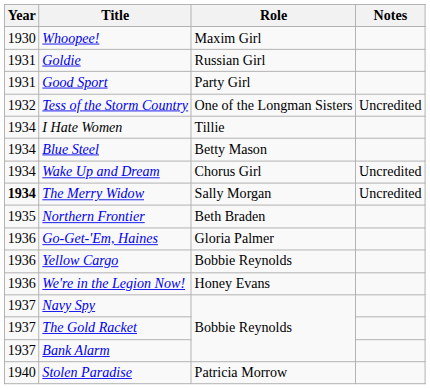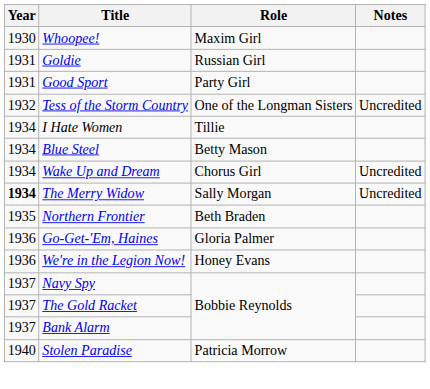 <table class="wikitable">
 <tr>
 <th>Year</th>
 <th>Title</th>
 <th>Role</th>
 <th>Notes</th>
 </tr>
 <tr>
 <td>1930</td>
 <td><em><a href='#'>Whoopee!</a></em></td>
 <td>Maxim Girl</td>
 <td></td>
 </tr>
 <tr>
 <td>1931</td>
 <td><em><a href='#'>Goldie</a></em></td>
 <td>Russian Girl</td>
 <td></td>
 </tr>
 <tr>
 <td>1931</td>
 <td><em><a href='#'>Good Sport</a></em></td>
 <td>Party Girl</td>
 <td></td>
 </tr>
 <tr>
 <td>1932</td>
 <td><em><a href='#'>Tess of the Storm Country</a></em></td>
 <td>One of the Longman Sisters</td>
 <td>Uncredited</td>
 </tr>
 <tr>
 <td>1934</td>
 <td><em>I Hate Women</em></td>
 <td>Tillie</td>
 <td></td>
 </tr>
 <tr>
 <td>1934</td>
 <td><em><a href='#'>Blue Steel</a></em></td>
 <td>Betty Mason</td>
 <td></td>
 </tr>
 <tr>
 <td>1934</td>
 <td><em><a href='#'>Wake Up and Dream</a></em></td>
 <td>Chorus Girl</td>
 <td>Uncredited</td>
 </tr>
 <tr>
 <td><strong>1934</strong></td>
 <td><em><a href='#'>The Merry Widow</a></em></td>
 <td>Sally Morgan</td>
 <td>Uncredited</td>
 </tr>
 <tr>
 <td>1935</td>
 <td><em><a href='#'>Northern Frontier</a></em></td>
 <td>Beth Braden</td>
 <td></td>
 </tr>
 <tr>
 <td>1936</td>
 <td><em><a href='#'>Go-Get-'Em, Haines</a></em></td>
 <td>Gloria Palmer</td>
 <td></td>
 </tr>
 <tr>
 <td>1936</td>
-<td><em><a href='#'>Yellow Cargo</a></em></td>
-<td>Bobbie Reynolds</td>
-<td></td>
-</tr>
-<tr>
-<td>1936</td>
 <td><em><a href='#'>We're in the Legion Now!</a></em></td>
 <td>Honey Evans</td>
 <td></td>
 </tr>
 <tr>
 <td>1937</td>
 <td><em><a href='#'>Navy Spy</a></em></td>
 <td rowspan="3">Bobbie Reynolds</td>
 <td></td>
 </tr>
 <tr>
 <td>1937</td>
 <td><em><a href='#'>The Gold Racket</a></em></td>
 <td></td>
 </tr>
 <tr>
 <td>1937</td>
 <td><em><a href='#'>Bank Alarm</a></em></td>
 <td></td>
 </tr>
 <tr>
 <td>1940</td>
 <td><em><a href='#'>Stolen Paradise</a></em></td>
 <td>Patricia Morrow</td>
 <td></td>
 </tr>
 </table>
